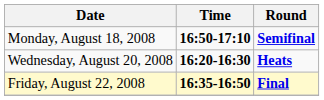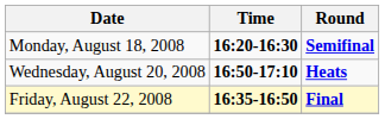 <table class="wikitable">
 <tr>
 <th>Date</th>
 <th>Time</th>
 <th>Round</th>
 </tr>
 <tr>
 <td>Monday, August 18, 2008</td>
-<td><strong>16:50-17:10</strong></td>
+<td><strong>16:20-16:30</strong></td>
 <td><strong> <a href='#'>Semifinal</a></strong></td>
 </tr>
 <tr>
 <td>Wednesday, August 20, 2008</td>
-<td><strong>16:20-16:30</strong></td>
+<td><strong>16:50-17:10</strong></td>
 <td><strong><a href='#'>Heats</a></strong></td>
 </tr>
 <tr>
 <td style=background:lemonchiffon>Friday, August 22, 2008</td>
 <td style=background:lemonchiffon><strong>16:35-16:50</strong></td>
 <td style=background:lemonchiffon><strong><a href='#'>Final</a></strong></td>
 </tr>
 <tr>
 </tr>
 </table>
